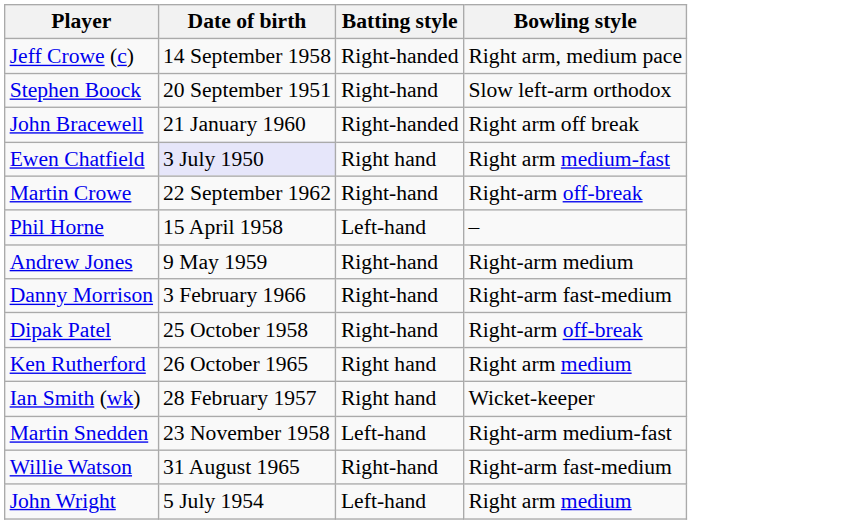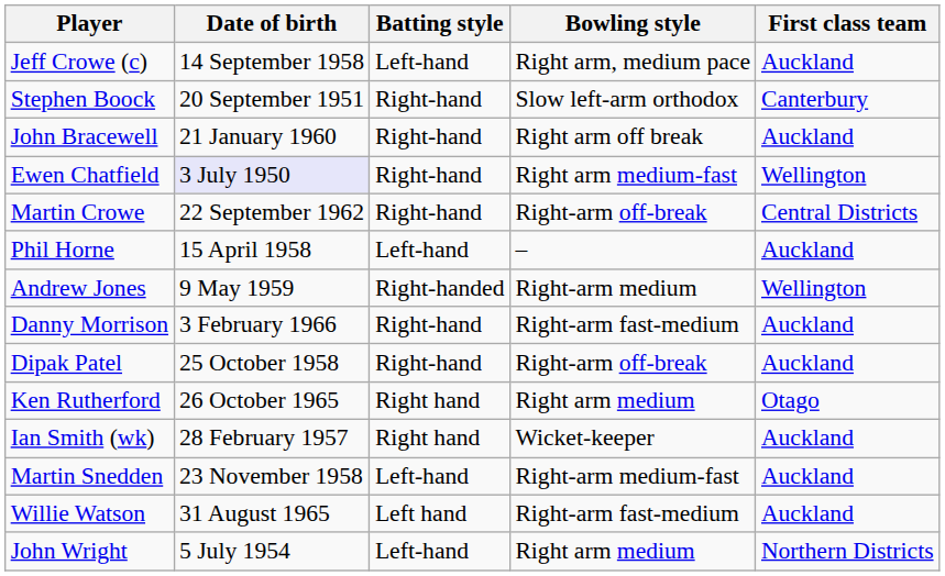 <table class="wikitable">
 <tr>
 <th>Player</th>
 <th>Date of birth</th>
 <th>Batting style</th>
 <th>Bowling style</th>
+<th>First class team</th>
 </tr>
 <tr>
 <td><a href='#'>Jeff Crowe</a> (<a href='#'>c</a>)</td>
 <td>14 September 1958</td>
-<td>Right-handed</td>
+<td>Left-hand</td>
 <td>Right arm, medium pace</td>
+<td> <a href='#'>Auckland</a></td>
 </tr>
 <tr>
 <td><a href='#'>Stephen Boock</a></td>
 <td>20 September 1951</td>
 <td>Right-hand</td>
 <td>Slow left-arm orthodox</td>
+<td> <a href='#'>Canterbury</a></td>
 </tr>
 <tr>
 <td><a href='#'>John Bracewell</a></td>
 <td>21 January 1960</td>
-<td>Right-handed</td>
+<td>Right-hand</td>
 <td>Right arm off break</td>
+<td> <a href='#'>Auckland</a></td>
 </tr>
 <tr>
 <td><a href='#'>Ewen Chatfield</a></td>
 <td style="background: lavender;">3 July 1950</td>
-<td>Right hand</td>
+<td>Right-hand</td>
 <td>Right arm <a href='#'>medium-fast</a></td>
+<td> <a href='#'>Wellington</a></td>
 </tr>
 <tr>
 <td><a href='#'>Martin Crowe</a></td>
 <td>22 September 1962</td>
 <td>Right-hand</td>
 <td>Right-arm <a href='#'>off-break</a></td>
+<td> <a href='#'>Central Districts</a></td>
 </tr>
 <tr>
 <td><a href='#'>Phil Horne</a></td>
 <td>15 April 1958</td>
 <td>Left-hand</td>
 <td>–</td>
+<td> <a href='#'>Auckland</a></td>
 </tr>
 <tr>
 <td><a href='#'>Andrew Jones</a></td>
 <td>9 May 1959</td>
-<td>Right-hand</td>
+<td>Right-handed</td>
 <td>Right-arm medium</td>
+<td> <a href='#'>Wellington</a></td>
 </tr>
 <tr>
 <td><a href='#'>Danny Morrison</a></td>
 <td>3 February 1966</td>
 <td>Right-hand</td>
 <td>Right-arm fast-medium</td>
+<td> <a href='#'>Auckland</a></td>
 </tr>
 <tr>
 <td><a href='#'>Dipak Patel</a></td>
 <td>25 October 1958</td>
 <td>Right-hand</td>
 <td>Right-arm <a href='#'>off-break</a></td>
+<td> <a href='#'>Auckland</a></td>
 </tr>
 <tr>
 <td><a href='#'>Ken Rutherford</a></td>
 <td>26 October 1965</td>
 <td>Right hand</td>
 <td>Right arm <a href='#'>medium</a></td>
+<td> <a href='#'>Otago</a></td>
 </tr>
 <tr>
 <td><a href='#'>Ian Smith</a> (<a href='#'>wk</a>)</td>
 <td>28 February 1957</td>
 <td>Right hand</td>
 <td>Wicket-keeper</td>
+<td> <a href='#'>Auckland</a></td>
 </tr>
 <tr>
 <td><a href='#'>Martin Snedden</a></td>
 <td>23 November 1958</td>
 <td>Left-hand</td>
 <td>Right-arm medium-fast</td>
+<td> <a href='#'>Auckland</a></td>
 </tr>
 <tr>
 <td><a href='#'>Willie Watson</a></td>
 <td>31 August 1965</td>
-<td>Right-hand</td>
+<td>Left hand</td>
 <td>Right-arm fast-medium</td>
+<td> <a href='#'>Auckland</a></td>
 </tr>
 <tr>
 <td><a href='#'>John Wright</a></td>
 <td>5 July 1954</td>
 <td>Left-hand</td>
 <td>Right arm <a href='#'>medium</a></td>
+<td> <a href='#'>Northern Districts</a></td>
 </tr>
 </table>
